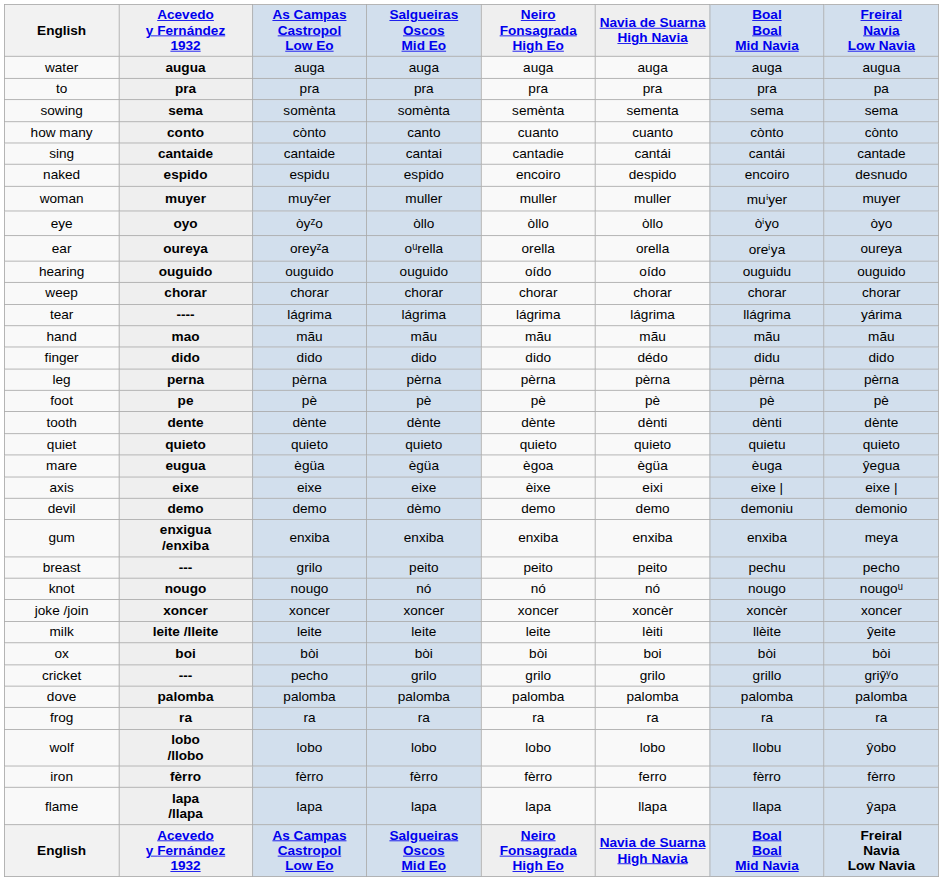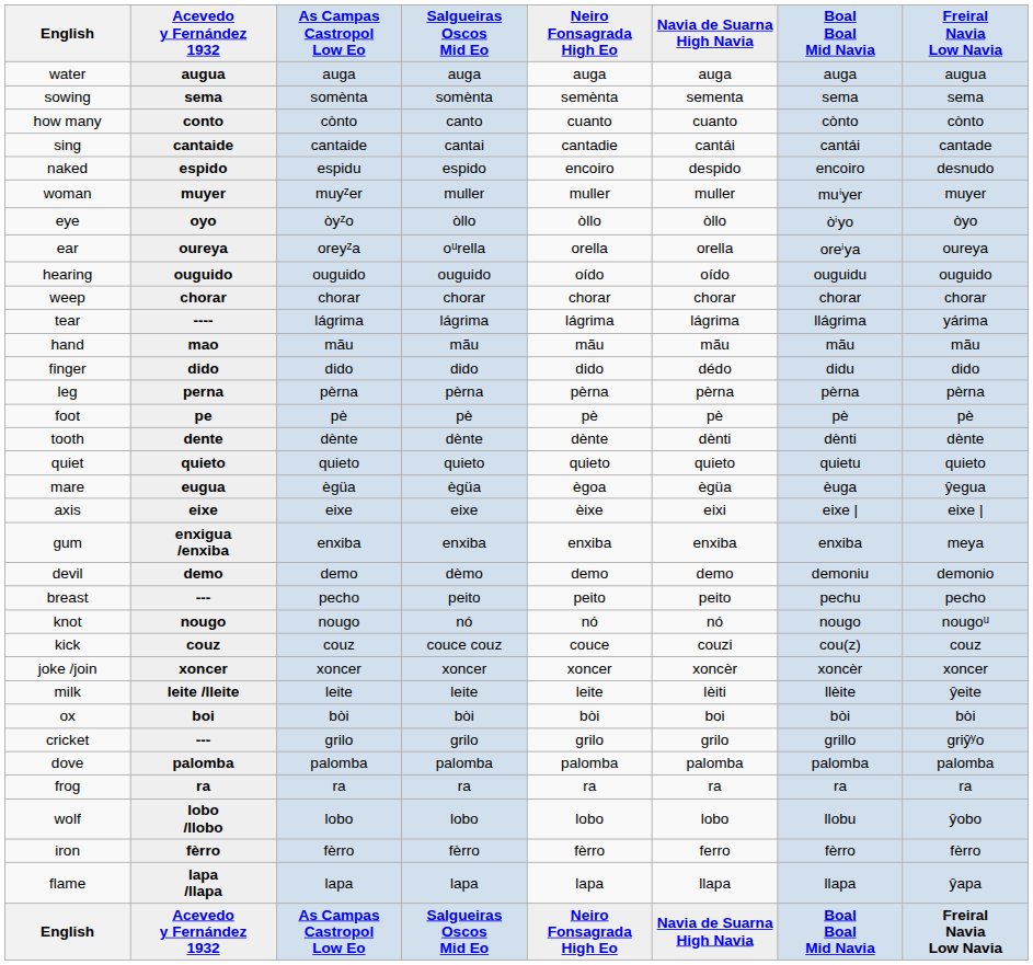 <table class="wikitable">
 <tr>
 <th width=12%>English</th>
 <th width=14% style="background:#efefef; color:Black"><a href='#'><strong>Acevedo</strong> <br>y <strong>Fernández</strong><br>1932</a></th>
 <th width=12% style="background:#d2dfed; color:Black"><a href='#'><strong> As Campas</strong><br><strong>Castropol</strong><br><strong>Low Eo </strong></a></th>
 <th width=12% style="background:#d2dfed; color:Black"><a href='#'><strong>Salgueiras</strong><br><strong>Oscos</strong><br><strong>Mid Eo</strong></a></th>
 <th width=12% style="background:#efefef; color:Black"><a href='#'><strong>Neiro</strong><br><strong>Fonsagrada</strong><br><strong>High Eo</strong></a></th>
 <th width=12% style="background:#efefef; color:Black"><a href='#'><strong>Navia de Suarna</strong><br><strong> High Navia</strong></a></th>
 <th width=12% style="background:#d2dfed; color:Black"><a href='#'><strong>Boal</strong><br><strong>Boal</strong><br><strong>Mid Navia</strong></a></th>
 <th width=12% style="background:#d2dfed; color:Black"><a href='#'><strong>Freiral</strong><br><strong>Navia</strong><br><strong>Low Navia</strong></a></th>
 </tr>
 <tr align="center">
 <td>water</td>
 <td style="background:#efefef"><strong>augua</strong></td>
 <td style="background:#d2dfed">auga <br></td>
 <td style="background:#d2dfed">auga <br></td>
 <td>auga <br></td>
 <td>auga <br></td>
 <td style="background:#d2dfed">auga <br></td>
 <td style="background:#d2dfed">augua <br></td>
-</tr>
-<tr align="center">
-<td>to</td>
-<td style="background:#efefef"><strong>pra</strong></td>
-<td style="background:#d2dfed">pra<br></td>
-<td style="background:#d2dfed">pra<br></td>
-<td>pra<br></td>
-<td>pra<br></td>
-<td style="background:#d2dfed">pra<br></td>
-<td style="background:#d2dfed">pa<br></td>
 </tr>
 <tr align="center">
 <td>sowing</td>
 <td style="background:#efefef"><strong>sema</strong></td>
 <td style="background:#d2dfed">somènta <br></td>
 <td style="background:#d2dfed">somènta <br> </td>
 <td>semènta <br> </td>
 <td>sementa <br> </td>
 <td style="background:#d2dfed">sema <br> </td>
 <td style="background:#d2dfed">sema  <br></td>
 </tr>
 <tr align="center">
 <td>how many</td>
 <td style="background:#efefef"><strong>conto</strong></td>
 <td style="background:#d2dfed">cònto <br></td>
 <td style="background:#d2dfed">canto  <br></td>
 <td>cuanto <br></td>
 <td>cuanto <br></td>
 <td style="background:#d2dfed">cònto <br></td>
 <td style="background:#d2dfed">cònto  <br></td>
 </tr>
 <tr align="center">
 <td>sing</td>
 <td style="background:#efefef"><strong>cantaide</strong></td>
 <td style="background:#d2dfed">cantaide <br> </td>
 <td style="background:#d2dfed">cantai <br></td>
 <td>cantadie <br></td>
 <td>cantái <br></td>
 <td style="background:#d2dfed">cantái <br></td>
 <td style="background:#d2dfed">cantade <br></td>
 </tr>
 <tr align="center">
 <td>naked</td>
 <td style="background:#efefef"><strong>espido</strong></td>
 <td style="background:#d2dfed">espidu <br></td>
 <td style="background:#d2dfed">espido <br></td>
 <td>encoiro <br></td>
 <td>despido <br></td>
 <td style="background:#d2dfed">encoiro <br></td>
 <td style="background:#d2dfed">desnudo  <br></td>
 </tr>
 <tr align="center">
 <td>woman</td>
 <td style="background:#efefef"><strong>muyer</strong></td>
 <td style="background:#d2dfed">muyᶻer <br></td>
 <td style="background:#d2dfed">muller <br></td>
 <td>muller <br></td>
 <td>muller <br></td>
 <td style="background:#d2dfed">muⁱyer<br></td>
 <td style="background:#d2dfed">muyer <br></td>
 </tr>
 <tr align="center">
 <td>eye</td>
 <td style="background:#efefef"><strong>oyo</strong></td>
 <td style="background:#d2dfed">òyᶻo <br></td>
 <td style="background:#d2dfed">òllo <br></td>
 <td>òllo <br></td>
 <td>òllo <br></td>
 <td style="background:#d2dfed">òⁱyo  <br></td>
 <td style="background:#d2dfed">òyo <br></td>
 </tr>
 <tr align="center">
 <td>ear</td>
 <td style="background:#efefef"><strong>oureya</strong></td>
 <td style="background:#d2dfed">oreyᶻa <br></td>
 <td style="background:#d2dfed">oᵘrella <br></td>
 <td>orella <br></td>
 <td>orella <br></td>
 <td style="background:#d2dfed">oreⁱya <br></td>
 <td style="background:#d2dfed">oureya <br></td>
 </tr>
 <tr align="center">
 <td>hearing</td>
 <td style="background:#efefef"><strong>ouguido </strong></td>
 <td style="background:#d2dfed">ouguido <br></td>
 <td style="background:#d2dfed">ouguido <br></td>
 <td>oído <br></td>
 <td>oído <br></td>
 <td style="background:#d2dfed">ouguidu <br></td>
 <td style="background:#d2dfed">ouguido <br></td>
 </tr>
 <tr align="center">
 <td>weep</td>
 <td style="background:#efefef"><strong>chorar</strong></td>
 <td style="background:#d2dfed">chorar <br></td>
 <td style="background:#d2dfed">chorar <br></td>
 <td>chorar <br></td>
 <td>chorar <br></td>
 <td style="background:#d2dfed">chorar <br></td>
 <td style="background:#d2dfed">chorar  <br></td>
 </tr>
 <tr align="center">
 <td>tear</td>
 <td style="background:#efefef"><strong>----</strong></td>
 <td style="background:#d2dfed">lágrima <br></td>
 <td style="background:#d2dfed">lágrima <br></td>
 <td>lágrima <br></td>
 <td>lágrima <br></td>
 <td style="background:#d2dfed">llágrima <br></td>
 <td style="background:#d2dfed">yárima  <br></td>
 </tr>
 <tr align="center">
 <td>hand</td>
 <td style="background:#efefef"><strong>mao</strong></td>
 <td style="background:#d2dfed">mãu <br></td>
 <td style="background:#d2dfed">mãu <br></td>
 <td>mãu <br></td>
 <td>mãu <br></td>
 <td style="background:#d2dfed">mãu <br></td>
 <td style="background:#d2dfed">mãu <br></td>
 </tr>
 <tr align="center">
 <td>finger</td>
 <td style="background:#efefef"><strong>dido </strong></td>
 <td style="background:#d2dfed">dido <br></td>
 <td style="background:#d2dfed">dido <br></td>
 <td>dido <br></td>
 <td>dédo <br></td>
 <td style="background:#d2dfed">didu <br></td>
 <td style="background:#d2dfed">dido <br></td>
 </tr>
 <tr align="center">
 <td>leg</td>
 <td style="background:#efefef"><strong>perna</strong></td>
 <td style="background:#d2dfed">pèrna <br></td>
 <td style="background:#d2dfed">pèrna <br></td>
 <td>pèrna <br></td>
 <td>pèrna <br></td>
 <td style="background:#d2dfed">pèrna <br></td>
 <td style="background:#d2dfed">pèrna <br></td>
 </tr>
 <tr align="center">
 <td>foot</td>
 <td style="background:#efefef"><strong>pe</strong></td>
 <td style="background:#d2dfed">pè <br> </td>
 <td style="background:#d2dfed">pè <br> </td>
 <td>pè <br> </td>
 <td>pè <br> </td>
 <td style="background:#d2dfed">pè <br> </td>
 <td style="background:#d2dfed">pè <br></td>
 </tr>
 <tr align="center">
 <td>tooth</td>
 <td style="background:#efefef"><strong>dente</strong></td>
 <td style="background:#d2dfed">dènte <br></td>
 <td style="background:#d2dfed">dènte <br></td>
 <td>dènte <br> </td>
 <td>dènti <br> </td>
 <td style="background:#d2dfed">dènti <br></td>
 <td style="background:#d2dfed">dènte <br></td>
 </tr>
 <tr align="center">
 <td>quiet</td>
 <td style="background:#efefef"><strong>quieto </strong></td>
 <td style="background:#d2dfed">quieto <br> </td>
 <td style="background:#d2dfed">quieto <br> </td>
 <td>quieto <br> </td>
 <td>quieto <br> </td>
 <td style="background:#d2dfed">quietu  <br> </td>
 <td style="background:#d2dfed">quieto  <br> </td>
 </tr>
 <tr align="center">
 <td>mare</td>
 <td style="background:#efefef"><strong>eugua</strong></td>
 <td style="background:#d2dfed">ègüa <br></td>
 <td style="background:#d2dfed">ègüa <br></td>
 <td>ègoa <br></td>
 <td>ègüa <br></td>
 <td style="background:#d2dfed">èuga <br></td>
 <td style="background:#d2dfed">ŷegua <br></td>
 </tr>
 <tr align="center">
 <td>axis</td>
 <td style="background:#efefef"><strong>eixe</strong></td>
 <td style="background:#d2dfed">eixe <br></td>
 <td style="background:#d2dfed">eixe <br></td>
 <td>èixe <br></td>
 <td>eixi <br></td>
 <td style="background:#d2dfed">eixe |<br></td>
 <td style="background:#d2dfed">eixe |<br></td>
 </tr>
 <tr align="center">
+<td>gum</td>
+<td style="background:#efefef"><strong>enxigua <br>/enxiba</strong></td>
+<td style="background:#d2dfed">enxiba <br></td>
+<td style="background:#d2dfed">enxiba <br></td>
+<td>enxiba<br></td>
+<td>enxiba<br></td>
+<td style="background:#d2dfed">enxiba<br></td>
+<td style="background:#d2dfed">meya  <br></td>
+</tr>
+<tr align="center">
 <td>devil</td>
 <td style="background:#efefef"><strong>demo</strong></td>
 <td style="background:#d2dfed">demo <br></td>
 <td style="background:#d2dfed">dèmo <br></td>
 <td>demo <br></td>
 <td>demo <br></td>
 <td style="background:#d2dfed">demoniu <br></td>
 <td style="background:#d2dfed">demonio <br></td>
 </tr>
 <tr align="center">
-<td>gum</td>
-<td style="background:#efefef"><strong>enxigua <br>/enxiba</strong></td>
-<td style="background:#d2dfed">enxiba <br></td>
-<td style="background:#d2dfed">enxiba <br></td>
-<td>enxiba<br></td>
-<td>enxiba<br></td>
-<td style="background:#d2dfed">enxiba<br></td>
-<td style="background:#d2dfed">meya  <br></td>
-</tr>
-<tr align="center">
 <td>breast</td>
 <td style="background:#efefef"><strong>---</strong></td>
-<td style="background:#d2dfed">grilo <br></td>
+<td style="background:#d2dfed">pecho <br></td>
 <td style="background:#d2dfed">peito <br></td>
 <td>peito <br></td>
 <td>peito <br></td>
 <td style="background:#d2dfed">pechu <br></td>
 <td style="background:#d2dfed">pecho <br></td>
 </tr>
 <tr align="center">
 <td>knot</td>
 <td style="background:#efefef"><strong>nougo</strong></td>
 <td style="background:#d2dfed">nougo <br></td>
 <td style="background:#d2dfed">nó <br></td>
 <td>nó <br></td>
 <td>nó <br></td>
 <td style="background:#d2dfed">nougo <br></td>
 <td style="background:#d2dfed">nougoᵘ  <br></td>
+</tr>
+<tr align="center">
+<td>kick</td>
+<td style="background:#efefef"><strong>couz</strong></td>
+<td style="background:#d2dfed">couz <br></td>
+<td style="background:#d2dfed">couce couz <br></td>
+<td>couce <br></td>
+<td>couzi <br></td>
+<td style="background:#d2dfed">cou(z) <br></td>
+<td style="background:#d2dfed">couz <br></td>
 </tr>
 <tr align="center">
 <td>joke /join</td>
 <td style="background:#efefef"><strong>xoncer </strong></td>
 <td style="background:#d2dfed">xoncer <br></td>
 <td style="background:#d2dfed">xoncer <br></td>
 <td>xoncer <br></td>
 <td>xoncèr <br></td>
 <td style="background:#d2dfed">xoncèr <br></td>
 <td style="background:#d2dfed">xoncer <br></td>
 </tr>
 <tr align="center">
 <td>milk</td>
 <td style="background:#efefef"><strong>leite /lleite</strong></td>
 <td style="background:#d2dfed">leite <br></td>
 <td style="background:#d2dfed">leite <br></td>
 <td>leite <br></td>
 <td>lèiti <br></td>
 <td style="background:#d2dfed">llèite <br></td>
 <td style="background:#d2dfed">ŷeite <br></td>
 </tr>
 <tr align="center">
 <td>ox</td>
 <td style="background:#efefef"><strong>boi</strong></td>
 <td style="background:#d2dfed">bòi <br></td>
 <td style="background:#d2dfed">bòi <br></td>
 <td>bòi <br></td>
 <td>boi <br></td>
 <td style="background:#d2dfed">bòi <br></td>
 <td style="background:#d2dfed">bòi <br></td>
 </tr>
 <tr align="center">
 <td>cricket</td>
 <td style="background:#efefef"><strong>---</strong></td>
-<td style="background:#d2dfed">pecho <br></td>
+<td style="background:#d2dfed">grilo <br></td>
 <td style="background:#d2dfed">grilo <br></td>
 <td>grilo <br></td>
 <td>grilo <br></td>
 <td style="background:#d2dfed">grillo <br></td>
 <td style="background:#d2dfed">griŷʸo <br></td>
 </tr>
 <tr align="center">
 <td>dove</td>
 <td style="background:#efefef"><strong>palomba</strong></td>
 <td style="background:#d2dfed">palomba <br></td>
 <td style="background:#d2dfed">palomba <br></td>
 <td>palomba <br></td>
 <td>palomba <br></td>
 <td style="background:#d2dfed">palomba <br></td>
 <td style="background:#d2dfed">palomba <br></td>
 </tr>
 <tr align="center">
 <td>frog</td>
 <td style="background:#efefef"><strong>ra</strong></td>
 <td style="background:#d2dfed">ra <br></td>
 <td style="background:#d2dfed">ra <br></td>
 <td>ra <br></td>
 <td>ra <br></td>
 <td style="background:#d2dfed">ra <br></td>
 <td style="background:#d2dfed">ra <br></td>
 </tr>
 <tr align="center">
 <td>wolf</td>
 <td style="background:#efefef"><strong>lobo <br>/llobo</strong></td>
 <td style="background:#d2dfed">lobo <br></td>
 <td style="background:#d2dfed">lobo <br></td>
 <td>lobo <br></td>
 <td>lobo <br></td>
 <td style="background:#d2dfed">llobu <br></td>
 <td style="background:#d2dfed">ŷobo  <br></td>
 </tr>
 <tr align="center">
 <td>iron</td>
 <td style="background:#efefef"><strong>fèrro</strong></td>
 <td style="background:#d2dfed">fèrro <br></td>
 <td style="background:#d2dfed">fèrro <br></td>
 <td>fèrro <br></td>
 <td>ferro <br></td>
 <td style="background:#d2dfed">fèrro <br></td>
 <td style="background:#d2dfed">fèrro <br></td>
 </tr>
 <tr align="center">
 <td>flame</td>
 <td style="background:#efefef"><strong>lapa <br>/llapa</strong></td>
 <td style="background:#d2dfed">lapa <br></td>
 <td style="background:#d2dfed">lapa <br></td>
 <td>lapa <br></td>
 <td>llapa <br></td>
 <td style="background:#d2dfed">llapa <br></td>
 <td style="background:#d2dfed">ŷapa <br></td>
 </tr>
 <tr align="center">
 <th width=12%>English</th>
 <th width=14% style="background:#efefef; color:Black"><a href='#'><strong>Acevedo</strong> <br>y <strong>Fernández</strong><br>1932</a></th>
 <th width=12% style="background:#d2dfed; color:Black"><a href='#'><strong> As Campas</strong><br><strong>Castropol</strong><br><strong>Low Eo </strong></a></th>
 <th width=12% style="background:#d2dfed; color:Black"><a href='#'><strong>Salgueiras</strong><br><strong>Oscos</strong><br><strong>Mid Eo</strong></a></th>
 <th width=12% style="background:#efefef; color:Black"><a href='#'><strong>Neiro</strong><br><strong>Fonsagrada</strong><br><strong>High Eo</strong></a></th>
 <th width=12% style="background:#efefef; color:Black"><a href='#'><strong>Navia de Suarna</strong><br><strong> High Navia</strong></a></th>
 <th width=12% style="background:#d2dfed; color:Black"><a href='#'><strong>Boal</strong><br><strong>Boal</strong><br><strong>Mid Navia</strong></a></th>
 <th width=12% style="background:#d2dfed; color:Black"><strong>Freiral</strong><br><strong>Navia</strong><br><strong>Low Navia</strong></th>
 </tr>
 </table>
